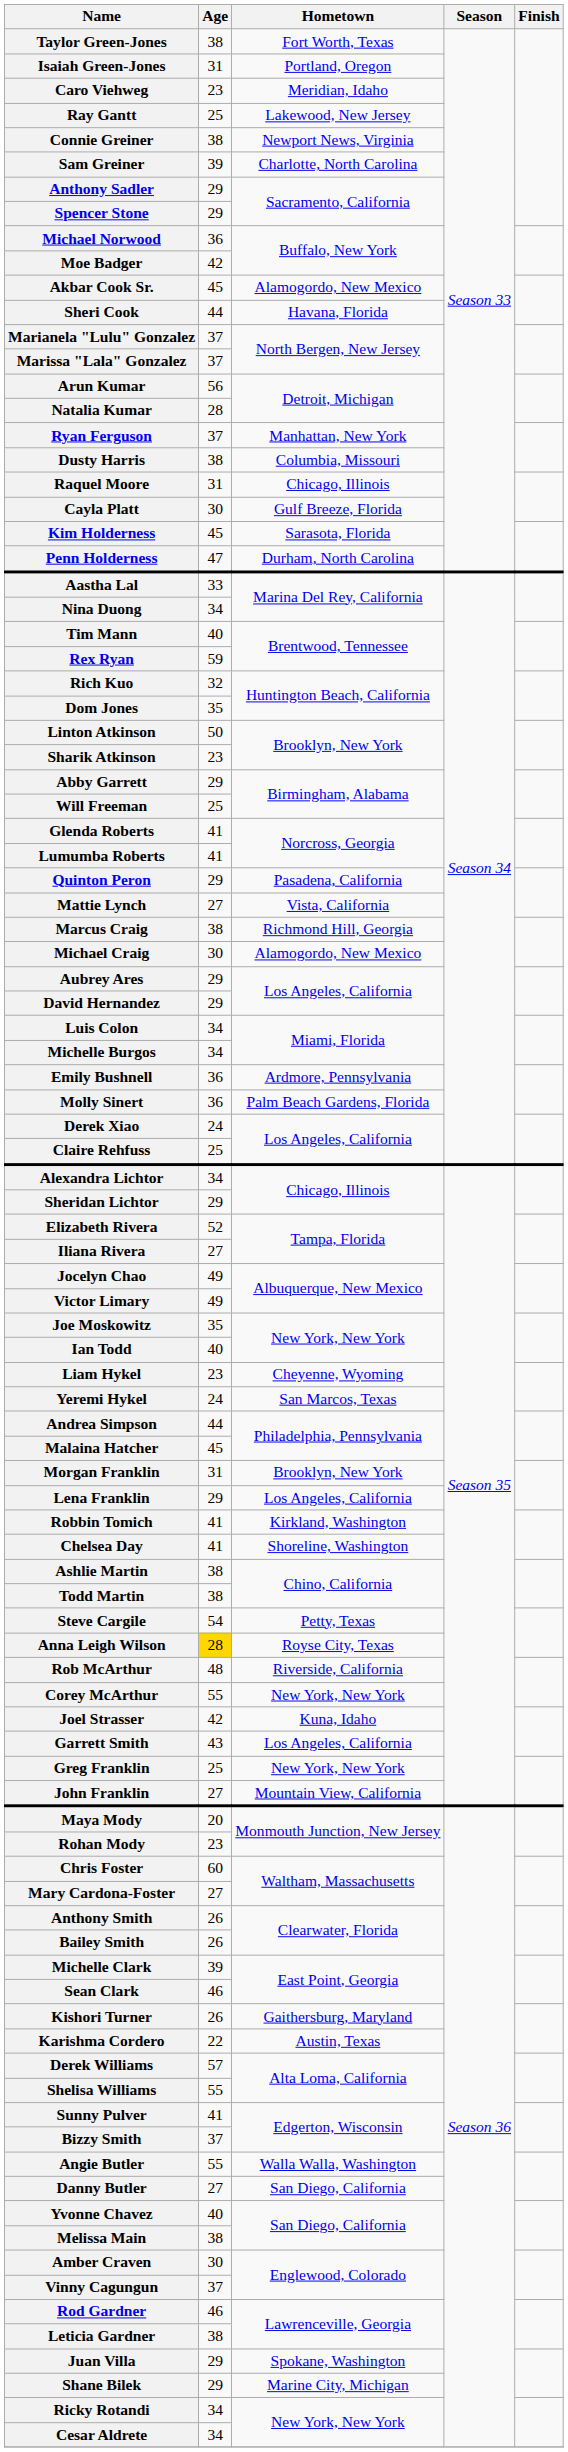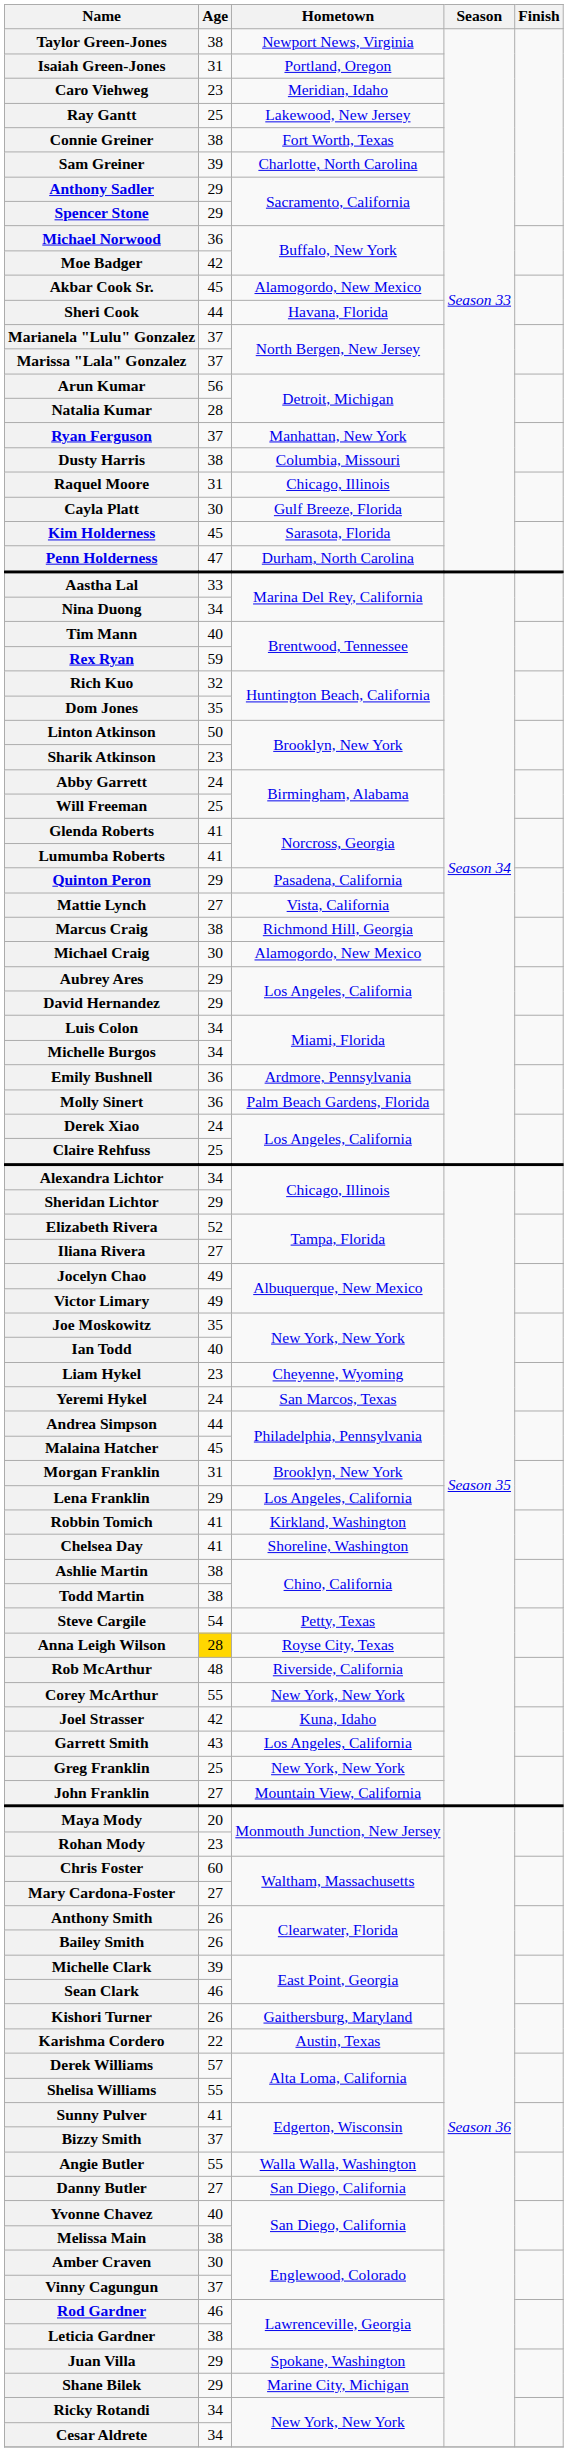 <table class="wikitable sortable" style="text-align:center;">
 <tr>
 <th scope="col">Name</th>
 <th scope="col">Age</th>
 <th scope="col" class=unsortable>Hometown</th>
 <th scope="col" class=unsortable>Season</th>
 <th scope="col">Finish</th>
 </tr>
 <tr>
 <th scope="row">Taylor Green-Jones</th>
 <td>38</td>
-<td><a href='#'>Fort Worth, Texas</a></td>
+<td><a href='#'>Newport News, Virginia</a></td>
 <td rowspan="22"><a href='#'><em>Season 33</em></a></td>
 <td rowspan="8"></td>
 </tr>
 <tr>
 <th scope="row">Isaiah Green-Jones</th>
 <td>31</td>
 <td><a href='#'>Portland, Oregon</a></td>
 </tr>
 <tr>
 <th scope="row">Caro Viehweg</th>
 <td>23</td>
 <td><a href='#'>Meridian, Idaho</a></td>
 </tr>
 <tr>
 <th scope="row">Ray Gantt</th>
 <td>25</td>
 <td><a href='#'>Lakewood, New Jersey</a></td>
 </tr>
 <tr>
 <th scope="row">Connie Greiner</th>
 <td>38</td>
-<td><a href='#'>Newport News, Virginia</a></td>
+<td><a href='#'>Fort Worth, Texas</a></td>
 </tr>
 <tr>
 <th scope="row">Sam Greiner</th>
 <td>39</td>
 <td><a href='#'>Charlotte, North Carolina</a></td>
 </tr>
 <tr>
 <th scope="row"><a href='#'>Anthony Sadler</a></th>
 <td>29</td>
 <td rowspan="2"><a href='#'>Sacramento, California</a></td>
 </tr>
 <tr>
 <th scope="row"><a href='#'>Spencer Stone</a></th>
 <td>29</td>
 </tr>
 <tr>
 <th scope="row"><a href='#'>Michael Norwood</a></th>
 <td>36</td>
 <td rowspan="2"><a href='#'>Buffalo, New York</a></td>
 <td rowspan="2"></td>
 </tr>
 <tr>
 <th scope="row">Moe Badger</th>
 <td>42</td>
 </tr>
 <tr>
 <th scope="row">Akbar Cook Sr.</th>
 <td>45</td>
 <td><a href='#'>Alamogordo, New Mexico</a></td>
 <td rowspan="2"></td>
 </tr>
 <tr>
 <th scope="row">Sheri Cook</th>
 <td>44</td>
 <td><a href='#'>Havana, Florida</a></td>
 </tr>
 <tr>
 <th scope="row">Marianela "Lulu" Gonzalez</th>
 <td>37</td>
 <td rowspan="2"><a href='#'>North Bergen, New Jersey</a></td>
 <td rowspan="2"></td>
 </tr>
 <tr>
 <th scope="row">Marissa "Lala" Gonzalez</th>
 <td>37</td>
 </tr>
 <tr>
 <th scope="row">Arun Kumar</th>
 <td>56</td>
 <td rowspan="2"><a href='#'>Detroit, Michigan</a></td>
 <td rowspan="2"></td>
 </tr>
 <tr>
 <th scope="row">Natalia Kumar</th>
 <td>28</td>
 </tr>
 <tr>
 <th scope="row"><a href='#'>Ryan Ferguson</a></th>
 <td>37</td>
 <td><a href='#'>Manhattan, New York</a></td>
 <td rowspan="2"></td>
 </tr>
 <tr>
 <th scope="row">Dusty Harris</th>
 <td>38</td>
 <td><a href='#'>Columbia, Missouri</a></td>
 </tr>
 <tr>
 <th scope="row">Raquel Moore</th>
 <td>31</td>
 <td><a href='#'>Chicago, Illinois</a></td>
 <td rowspan="2"></td>
 </tr>
 <tr>
 <th scope="row">Cayla Platt</th>
 <td>30</td>
 <td><a href='#'>Gulf Breeze, Florida</a></td>
 </tr>
 <tr>
 <th scope="row"><a href='#'>Kim Holderness</a></th>
 <td>45</td>
 <td><a href='#'>Sarasota, Florida</a></td>
 <td rowspan="2"></td>
 </tr>
 <tr>
 <th scope="row"><a href='#'>Penn Holderness</a></th>
 <td>47</td>
 <td><a href='#'>Durham, North Carolina</a></td>
 </tr>
 <tr style="border-top:3px solid">
 <th scope="row">Aastha Lal</th>
 <td>33</td>
 <td rowspan="2"><a href='#'>Marina Del Rey, California</a></td>
 <td rowspan="24"><a href='#'><em>Season 34</em></a></td>
 <td rowspan="2"></td>
 </tr>
 <tr>
 <th scope="row">Nina Duong</th>
 <td>34</td>
 </tr>
 <tr>
 <th scope="row">Tim Mann</th>
 <td>40</td>
 <td rowspan="2"><a href='#'>Brentwood, Tennessee</a></td>
 <td rowspan="2"></td>
 </tr>
 <tr>
 <th scope="row"><a href='#'>Rex Ryan</a></th>
 <td>59</td>
 </tr>
 <tr>
 <th scope="row">Rich Kuo</th>
 <td>32</td>
 <td rowspan="2"><a href='#'>Huntington Beach, California</a></td>
 <td rowspan="2"></td>
 </tr>
 <tr>
 <th scope="row">Dom Jones</th>
 <td>35</td>
 </tr>
 <tr>
 <th scope="row">Linton Atkinson</th>
 <td>50</td>
 <td rowspan="2"><a href='#'>Brooklyn, New York</a></td>
 <td rowspan="2"></td>
 </tr>
 <tr>
 <th scope="row">Sharik Atkinson</th>
 <td>23</td>
 </tr>
 <tr>
 <th scope="row">Abby Garrett</th>
-<td>29</td>
+<td>24</td>
 <td rowspan="2"><a href='#'>Birmingham, Alabama</a></td>
 <td rowspan="2"></td>
 </tr>
 <tr>
 <th scope="row">Will Freeman</th>
 <td>25</td>
 </tr>
 <tr>
 <th scope="row">Glenda Roberts</th>
 <td>41</td>
 <td rowspan="2"><a href='#'>Norcross, Georgia</a></td>
 <td rowspan="2"></td>
 </tr>
 <tr>
 <th scope="row">Lumumba Roberts</th>
 <td>41</td>
 </tr>
 <tr>
 <th scope="row"><a href='#'>Quinton Peron</a></th>
 <td>29</td>
 <td><a href='#'>Pasadena, California</a></td>
 <td rowspan="2"></td>
 </tr>
 <tr>
 <th scope="row">Mattie Lynch</th>
 <td>27</td>
 <td><a href='#'>Vista, California</a></td>
 </tr>
 <tr>
 <th scope="row">Marcus Craig</th>
 <td>38</td>
 <td><a href='#'>Richmond Hill, Georgia</a></td>
 <td rowspan="2"></td>
 </tr>
 <tr>
 <th scope="row">Michael Craig</th>
 <td>30</td>
 <td><a href='#'>Alamogordo, New Mexico</a></td>
 </tr>
 <tr>
 <th scope="row">Aubrey Ares</th>
 <td>29</td>
 <td rowspan="2"><a href='#'>Los Angeles, California</a></td>
 <td rowspan="2"></td>
 </tr>
 <tr>
 <th scope="row">David Hernandez</th>
 <td>29</td>
 </tr>
 <tr>
 <th scope="row">Luis Colon</th>
 <td>34</td>
 <td rowspan="2"><a href='#'>Miami, Florida</a></td>
 <td rowspan="2"></td>
 </tr>
 <tr>
 <th scope="row">Michelle Burgos</th>
 <td>34</td>
 </tr>
 <tr>
 <th scope="row">Emily Bushnell</th>
 <td>36</td>
 <td><a href='#'>Ardmore, Pennsylvania</a></td>
 <td rowspan="2"></td>
 </tr>
 <tr>
 <th scope="row">Molly Sinert</th>
 <td>36</td>
 <td><a href='#'>Palm Beach Gardens, Florida</a></td>
 </tr>
 <tr>
 <th scope="row">Derek Xiao</th>
 <td>24</td>
 <td rowspan="2"><a href='#'>Los Angeles, California</a></td>
 <td rowspan="2"></td>
 </tr>
 <tr>
 <th scope="row">Claire Rehfuss</th>
 <td>25</td>
 </tr>
 <tr style="border-top:3px solid">
 <th scope="row">Alexandra Lichtor</th>
 <td>34</td>
 <td rowspan="2"><a href='#'>Chicago, Illinois</a></td>
 <td rowspan="26"><a href='#'><em>Season 35</em></a></td>
 <td rowspan="2"></td>
 </tr>
 <tr>
 <th scope="row">Sheridan Lichtor</th>
 <td>29</td>
 </tr>
 <tr>
 <th scope="row">Elizabeth Rivera</th>
 <td>52</td>
 <td rowspan="2"><a href='#'>Tampa, Florida</a></td>
 <td rowspan="2"></td>
 </tr>
 <tr>
 <th scope="row">Iliana Rivera</th>
 <td>27</td>
 </tr>
 <tr>
 <th scope="row">Jocelyn Chao</th>
 <td>49</td>
 <td rowspan="2"><a href='#'>Albuquerque, New Mexico</a></td>
 <td rowspan="2"></td>
 </tr>
 <tr>
 <th scope="row">Victor Limary</th>
 <td>49</td>
 </tr>
 <tr>
 <th scope="row">Joe Moskowitz</th>
 <td>35</td>
 <td rowspan="2"><a href='#'>New York, New York</a></td>
 <td rowspan="2"></td>
 </tr>
 <tr>
 <th scope="row">Ian Todd</th>
 <td>40</td>
 </tr>
 <tr>
 <th scope="row">Liam Hykel</th>
 <td>23</td>
 <td><a href='#'>Cheyenne, Wyoming</a></td>
 <td rowspan="2"></td>
 </tr>
 <tr>
 <th scope="row">Yeremi Hykel</th>
 <td>24</td>
 <td><a href='#'>San Marcos, Texas</a></td>
 </tr>
 <tr>
 <th scope="row">Andrea Simpson</th>
 <td>44</td>
 <td rowspan="2"><a href='#'>Philadelphia, Pennsylvania</a></td>
 <td rowspan="2"></td>
 </tr>
 <tr>
 <th scope="row">Malaina Hatcher</th>
 <td>45</td>
 </tr>
 <tr>
 <th scope="row">Morgan Franklin</th>
 <td>31</td>
 <td><a href='#'>Brooklyn, New York</a></td>
 <td rowspan="2"></td>
 </tr>
 <tr>
 <th scope="row">Lena Franklin</th>
 <td>29</td>
 <td><a href='#'>Los Angeles, California</a></td>
 </tr>
 <tr>
 <th scope="row">Robbin Tomich</th>
 <td>41</td>
 <td><a href='#'>Kirkland, Washington</a></td>
 <td rowspan="2"></td>
 </tr>
 <tr>
 <th scope="row">Chelsea Day</th>
 <td>41</td>
 <td><a href='#'>Shoreline, Washington</a></td>
 </tr>
 <tr>
 <th scope="row">Ashlie Martin</th>
 <td>38</td>
 <td rowspan="2"><a href='#'>Chino, California</a></td>
 <td rowspan="2"></td>
 </tr>
 <tr>
 <th scope="row">Todd Martin</th>
 <td>38</td>
 </tr>
 <tr>
 <th scope="row">Steve Cargile</th>
 <td>54</td>
 <td><a href='#'>Petty, Texas</a></td>
 <td rowspan="2"></td>
 </tr>
 <tr>
 <th scope="row">Anna Leigh Wilson</th>
 <td style="background: gold;">28</td>
 <td><a href='#'>Royse City, Texas</a></td>
 </tr>
 <tr>
 <th scope="row">Rob McArthur</th>
 <td>48</td>
 <td><a href='#'>Riverside, California</a></td>
 <td rowspan="2"></td>
 </tr>
 <tr>
 <th scope="row">Corey McArthur</th>
 <td>55</td>
 <td><a href='#'>New York, New York</a></td>
 </tr>
 <tr>
 <th scope="row">Joel Strasser</th>
 <td>42</td>
 <td><a href='#'>Kuna, Idaho</a></td>
 <td rowspan="2"></td>
 </tr>
 <tr>
 <th scope="row">Garrett Smith</th>
 <td>43</td>
 <td><a href='#'>Los Angeles, California</a></td>
 </tr>
 <tr>
 <th scope="row">Greg Franklin</th>
 <td>25</td>
 <td><a href='#'>New York, New York</a></td>
 <td rowspan="2"></td>
 </tr>
 <tr>
 <th scope="row">John Franklin</th>
 <td>27</td>
 <td><a href='#'>Mountain View, California</a></td>
 </tr>
 <tr style="border-top:3px solid">
 <th scope="row">Maya Mody</th>
 <td>20</td>
 <td rowspan="2"><a href='#'>Monmouth Junction, New Jersey</a></td>
 <td rowspan="26"><a href='#'><em>Season 36</em></a></td>
 <td rowspan="2"></td>
 </tr>
 <tr>
 <th scope="row">Rohan Mody</th>
 <td>23</td>
 </tr>
 <tr>
 <th scope="row">Chris Foster</th>
 <td>60</td>
 <td rowspan="2"><a href='#'>Waltham, Massachusetts</a></td>
 <td rowspan="2"></td>
 </tr>
 <tr>
 <th scope="row">Mary Cardona-Foster</th>
 <td>27</td>
 </tr>
 <tr>
 <th scope="row">Anthony Smith</th>
 <td>26</td>
 <td rowspan="2"><a href='#'>Clearwater, Florida</a></td>
 <td rowspan="2"></td>
 </tr>
 <tr>
 <th scope="row">Bailey Smith</th>
 <td>26</td>
 </tr>
 <tr>
 <th scope="row">Michelle Clark</th>
 <td>39</td>
 <td rowspan="2"><a href='#'>East Point, Georgia</a></td>
 <td rowspan="2"></td>
 </tr>
 <tr>
 <th scope="row">Sean Clark</th>
 <td>46</td>
 </tr>
 <tr>
 <th scope="row">Kishori Turner</th>
 <td>26</td>
 <td><a href='#'>Gaithersburg, Maryland</a></td>
 <td rowspan="2"></td>
 </tr>
 <tr>
 <th scope="row">Karishma Cordero</th>
 <td>22</td>
 <td><a href='#'>Austin, Texas</a></td>
 </tr>
 <tr>
 <th scope="row">Derek Williams</th>
 <td>57</td>
 <td rowspan="2"><a href='#'>Alta Loma, California</a></td>
 <td rowspan="2"></td>
 </tr>
 <tr>
 <th scope="row">Shelisa Williams</th>
 <td>55</td>
 </tr>
 <tr>
 <th scope="row">Sunny Pulver</th>
 <td>41</td>
 <td rowspan="2"><a href='#'>Edgerton, Wisconsin</a></td>
 <td rowspan="2"></td>
 </tr>
 <tr>
 <th scope="row">Bizzy Smith</th>
 <td>37</td>
 </tr>
 <tr>
 <th scope="row">Angie Butler</th>
 <td>55</td>
 <td><a href='#'>Walla Walla, Washington</a></td>
 <td rowspan="2"></td>
 </tr>
 <tr>
 <th scope="row">Danny Butler</th>
 <td>27</td>
 <td><a href='#'>San Diego, California</a></td>
 </tr>
 <tr>
 <th scope="row">Yvonne Chavez</th>
 <td>40</td>
 <td rowspan="2"><a href='#'>San Diego, California</a></td>
 <td rowspan="2"></td>
 </tr>
 <tr>
 <th scope="row">Melissa Main</th>
 <td>38</td>
 </tr>
 <tr>
 <th scope="row">Amber Craven</th>
 <td>30</td>
 <td rowspan="2"><a href='#'>Englewood, Colorado</a></td>
 <td rowspan="2"></td>
 </tr>
 <tr>
 <th scope="row">Vinny Cagungun</th>
 <td>37</td>
 </tr>
 <tr>
 <th scope="row"><a href='#'>Rod Gardner</a></th>
 <td>46</td>
 <td rowspan="2"><a href='#'>Lawrenceville, Georgia</a></td>
 <td rowspan="2"></td>
 </tr>
 <tr>
 <th scope="row">Leticia Gardner</th>
 <td>38</td>
 </tr>
 <tr>
 <th scope="row">Juan Villa</th>
 <td>29</td>
 <td><a href='#'>Spokane, Washington</a></td>
 <td rowspan="2"></td>
 </tr>
 <tr>
 <th scope="row">Shane Bilek</th>
 <td>29</td>
 <td><a href='#'>Marine City, Michigan</a></td>
 </tr>
 <tr>
 <th scope="row">Ricky Rotandi</th>
 <td>34</td>
 <td rowspan="2"><a href='#'>New York, New York</a></td>
 <td rowspan="2"></td>
 </tr>
 <tr>
 <th scope="row">Cesar Aldrete</th>
 <td>34</td>
 </tr>
 <tr>
 </tr>
 </table>
